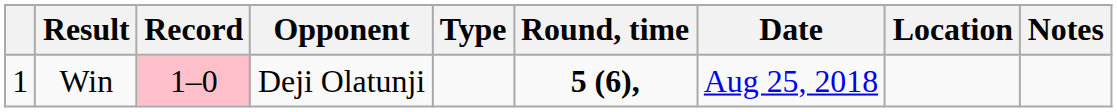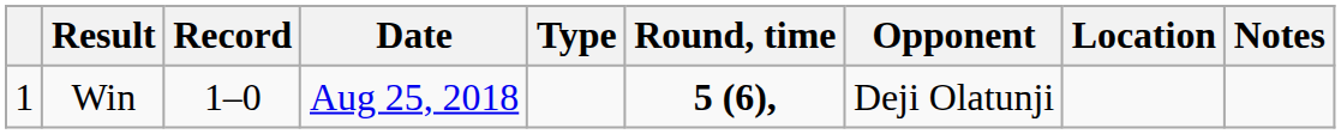 <table class="wikitable" style="text-align:center">
 <tr>
 <th></th>
 <th>Result</th>
 <th>Record</th>
-<th>Opponent</th>
+<th>Date</th>
 <th>Type</th>
 <th>Round, time</th>
-<th>Date</th>
+<th>Opponent</th>
 <th>Location</th>
 <th>Notes</th>
 </tr>
 <tr>
 <td>1</td>
 <td>Win</td>
-<td style="background: pink;">1–0</td>
-<td style="text-align:left;">Deji Olatunji</td>
+<td>1–0</td>
+<td><a href='#'>Aug 25, 2018</a></td>
 <td></td>
 <td><strong>5 (6), </strong></td>
-<td><a href='#'>Aug 25, 2018</a></td>
+<td style="text-align:left;">Deji Olatunji</td>
 <td style="text-align:left;"></td>
 <td></td>
 </tr>
 </table>
